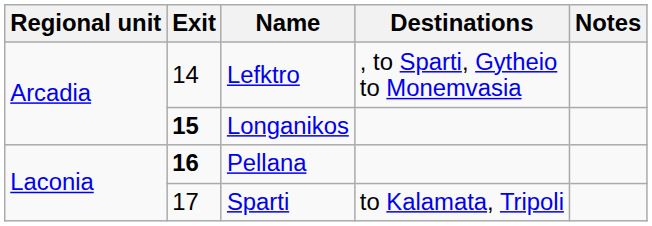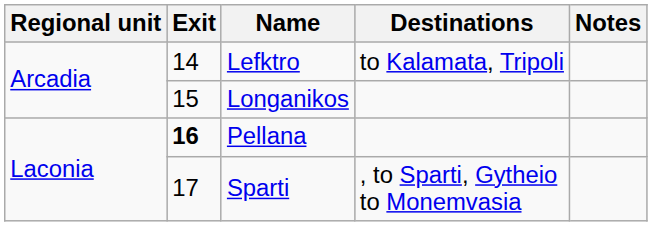 <table class="wikitable">
 <tr>
 <th scope="col">Regional unit</th>
 <th scope="col">Exit</th>
 <th scope="col">Name</th>
 <th scope="col">Destinations</th>
 <th scope="col">Notes</th>
 </tr>
 <tr>
 <td rowspan=2><a href='#'>Arcadia</a></td>
 <td>14</td>
 <td><a href='#'>Lefktro</a></td>
-<td>, to <a href='#'>Sparti</a>, <a href='#'>Gytheio</a><br>to <a href='#'>Monemvasia</a></td>
+<td> to <a href='#'>Kalamata</a>, <a href='#'>Tripoli</a></td>
 <td></td>
 </tr>
 <tr>
-<td><strong>15</strong></td>
+<td>15</td>
 <td><a href='#'>Longanikos</a></td>
 <td></td>
 <td></td>
 </tr>
 <tr>
 <td rowspan=2><a href='#'>Laconia</a></td>
 <td><strong>16</strong></td>
 <td><a href='#'>Pellana</a></td>
 <td></td>
 <td></td>
 </tr>
 <tr>
 <td>17</td>
 <td><a href='#'>Sparti</a></td>
-<td> to <a href='#'>Kalamata</a>, <a href='#'>Tripoli</a></td>
+<td>, to <a href='#'>Sparti</a>, <a href='#'>Gytheio</a><br>to <a href='#'>Monemvasia</a></td>
 <td></td>
 </tr>
 </table>
